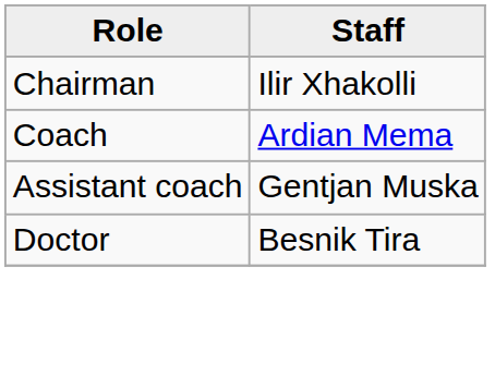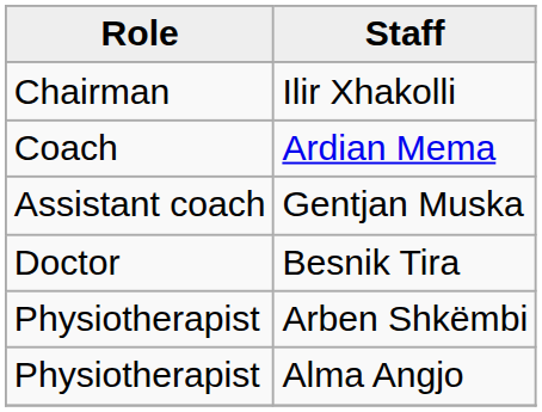 <table class="wikitable">
 <tr>
 <th style="background:#eee;">Role</th>
 <th ! style="background:#eee;">Staff</th>
 </tr>
 <tr>
 <td>Chairman</td>
 <td> Ilir Xhakolli</td>
 </tr>
 <tr>
 <td>Coach</td>
 <td> <a href='#'>Ardian Mema</a></td>
 </tr>
 <tr>
 <td>Assistant coach</td>
 <td> Gentjan Muska</td>
 </tr>
 <tr Goalkeeper Coach            Anesti Lipo>
 <td>Doctor</td>
 <td> Besnik Tira</td>
 </tr>
 <tr>
+<td>Physiotherapist</td>
+<td> Arben Shkëmbi</td>
+</tr>
+<tr>
+<td>Physiotherapist</td>
+<td> Alma Angjo</td>
+</tr>
+<tr>
 </tr>
 </table>
